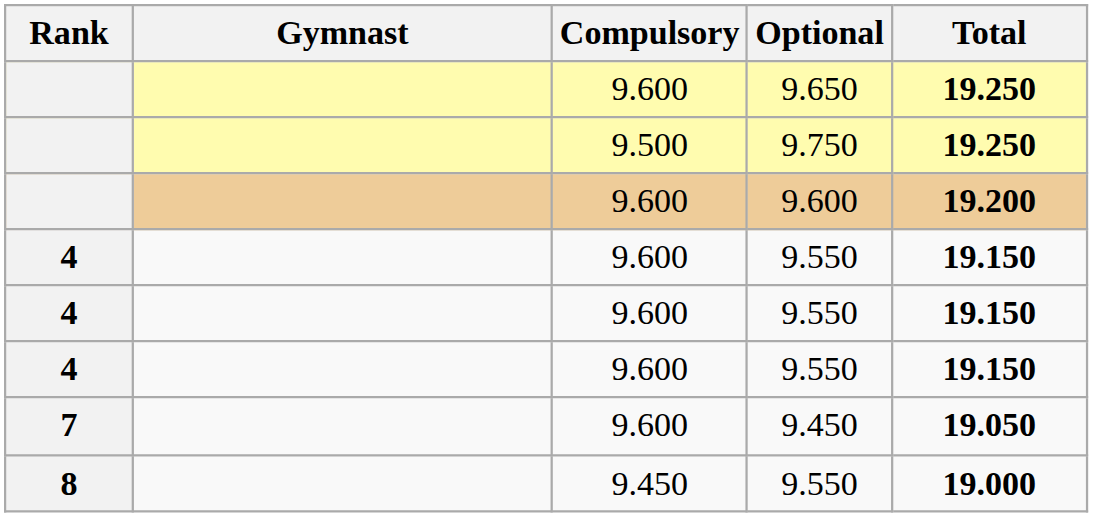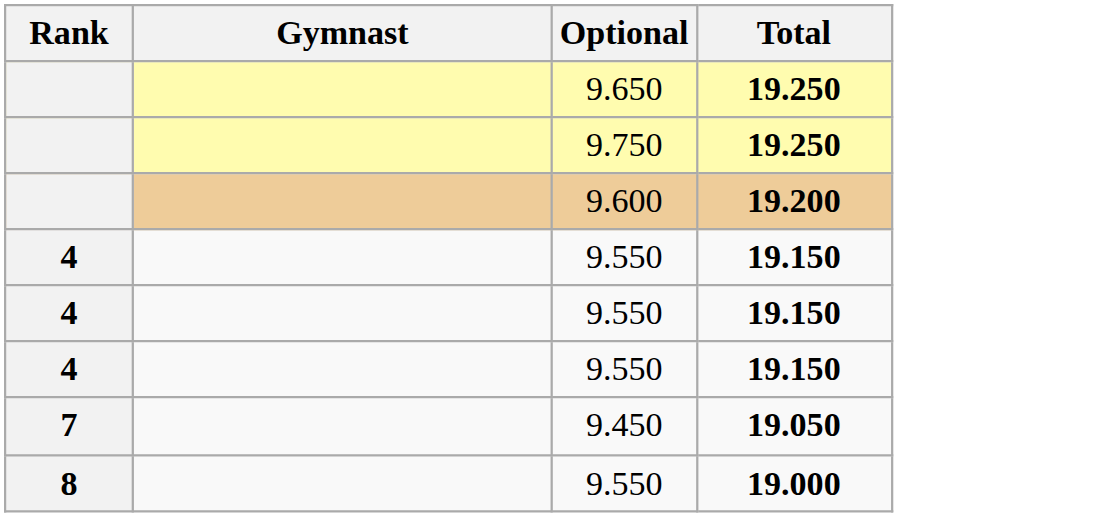 <table class="wikitable sortable" style="text-align:center; font-size:95%">
 <tr>
 <th scope="col" style="width:50px;">Rank</th>
 <th scope="col" style="width:180px;">Gymnast</th>
-<th scope="col" style="width:50px;">Compulsory</th>
 <th scope="col" style="width:50px;">Optional</th>
 <th scope="col" style="width:80px;">Total</th>
 </tr>
 <tr style="background:#fffcaf;">
 <th scope=row style="text-align:center"></th>
 <td style="text-align:left;"></td>
-<td>9.600</td>
 <td>9.650</td>
 <td><strong>19.250</strong></td>
 </tr>
 <tr style="background:#fffcaf;">
 <th scope=row style="text-align:center"></th>
 <td style="text-align:left;"></td>
-<td>9.500</td>
 <td>9.750</td>
 <td><strong>19.250</strong></td>
 </tr>
 <tr style="background:#ec9;">
 <th scope=row style="text-align:center"></th>
 <td style="text-align:left;"></td>
 <td>9.600</td>
-<td>9.600</td>
 <td><strong>19.200</strong></td>
 </tr>
 <tr>
 <th scope=row style="text-align:center">4</th>
 <td style="text-align:left;"></td>
-<td>9.600</td>
 <td>9.550</td>
 <td><strong>19.150</strong></td>
 </tr>
 <tr>
 <th scope=row style="text-align:center">4</th>
 <td style="text-align:left;"></td>
-<td>9.600</td>
 <td>9.550</td>
 <td><strong>19.150</strong></td>
 </tr>
 <tr>
 <th scope=row style="text-align:center">4</th>
 <td style="text-align:left;"></td>
-<td>9.600</td>
 <td>9.550</td>
 <td><strong>19.150</strong></td>
 </tr>
 <tr>
 <th scope=row style="text-align:center">7</th>
 <td style="text-align:left;"></td>
-<td>9.600</td>
 <td>9.450</td>
 <td><strong>19.050</strong></td>
 </tr>
 <tr>
 <th scope=row style="text-align:center">8</th>
 <td style="text-align:left;"></td>
-<td>9.450</td>
 <td>9.550</td>
 <td><strong>19.000</strong></td>
 </tr>
 </table>
